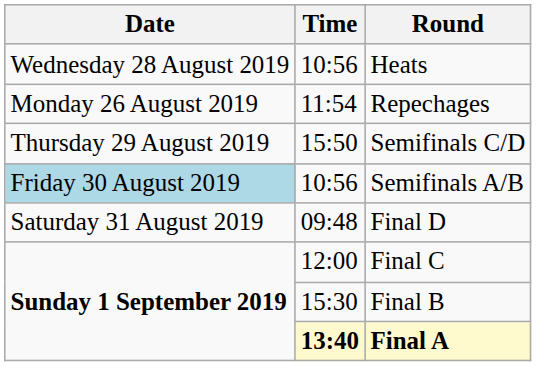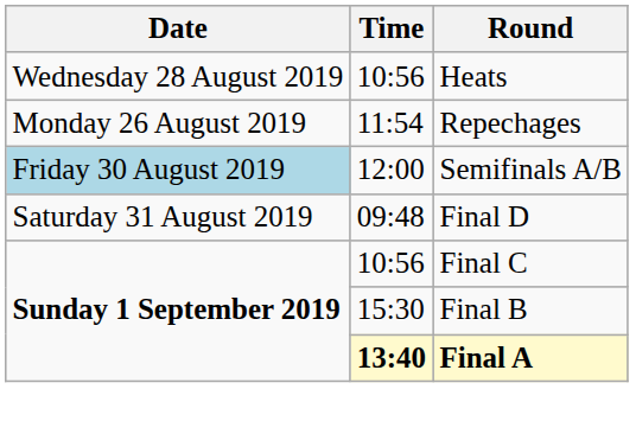 <table class="wikitable">
 <tr>
 <th>Date</th>
 <th>Time</th>
 <th>Round</th>
 </tr>
 <tr>
 <td>Wednesday 28 August 2019</td>
 <td>10:56</td>
 <td>Heats</td>
 </tr>
 <tr>
 <td>Monday 26 August 2019</td>
 <td>11:54</td>
 <td>Repechages</td>
 </tr>
 <tr>
-<td>Thursday 29 August 2019</td>
-<td>15:50</td>
-<td>Semifinals C/D</td>
-</tr>
-<tr>
 <td style="background: lightblue;">Friday 30 August 2019</td>
-<td>10:56</td>
+<td>12:00</td>
 <td>Semifinals A/B</td>
 </tr>
 <tr>
 <td>Saturday 31 August 2019</td>
 <td>09:48</td>
 <td>Final D</td>
 </tr>
 <tr>
 <td rowspan=3><strong>Sunday 1 September 2019</strong></td>
-<td>12:00</td>
+<td>10:56</td>
 <td>Final C</td>
 </tr>
 <tr>
 <td>15:30</td>
 <td>Final B</td>
 </tr>
 <tr>
 <td style=background:lemonchiffon><strong>13:40</strong></td>
 <td style=background:lemonchiffon><strong>Final A</strong></td>
 </tr>
 </table>
